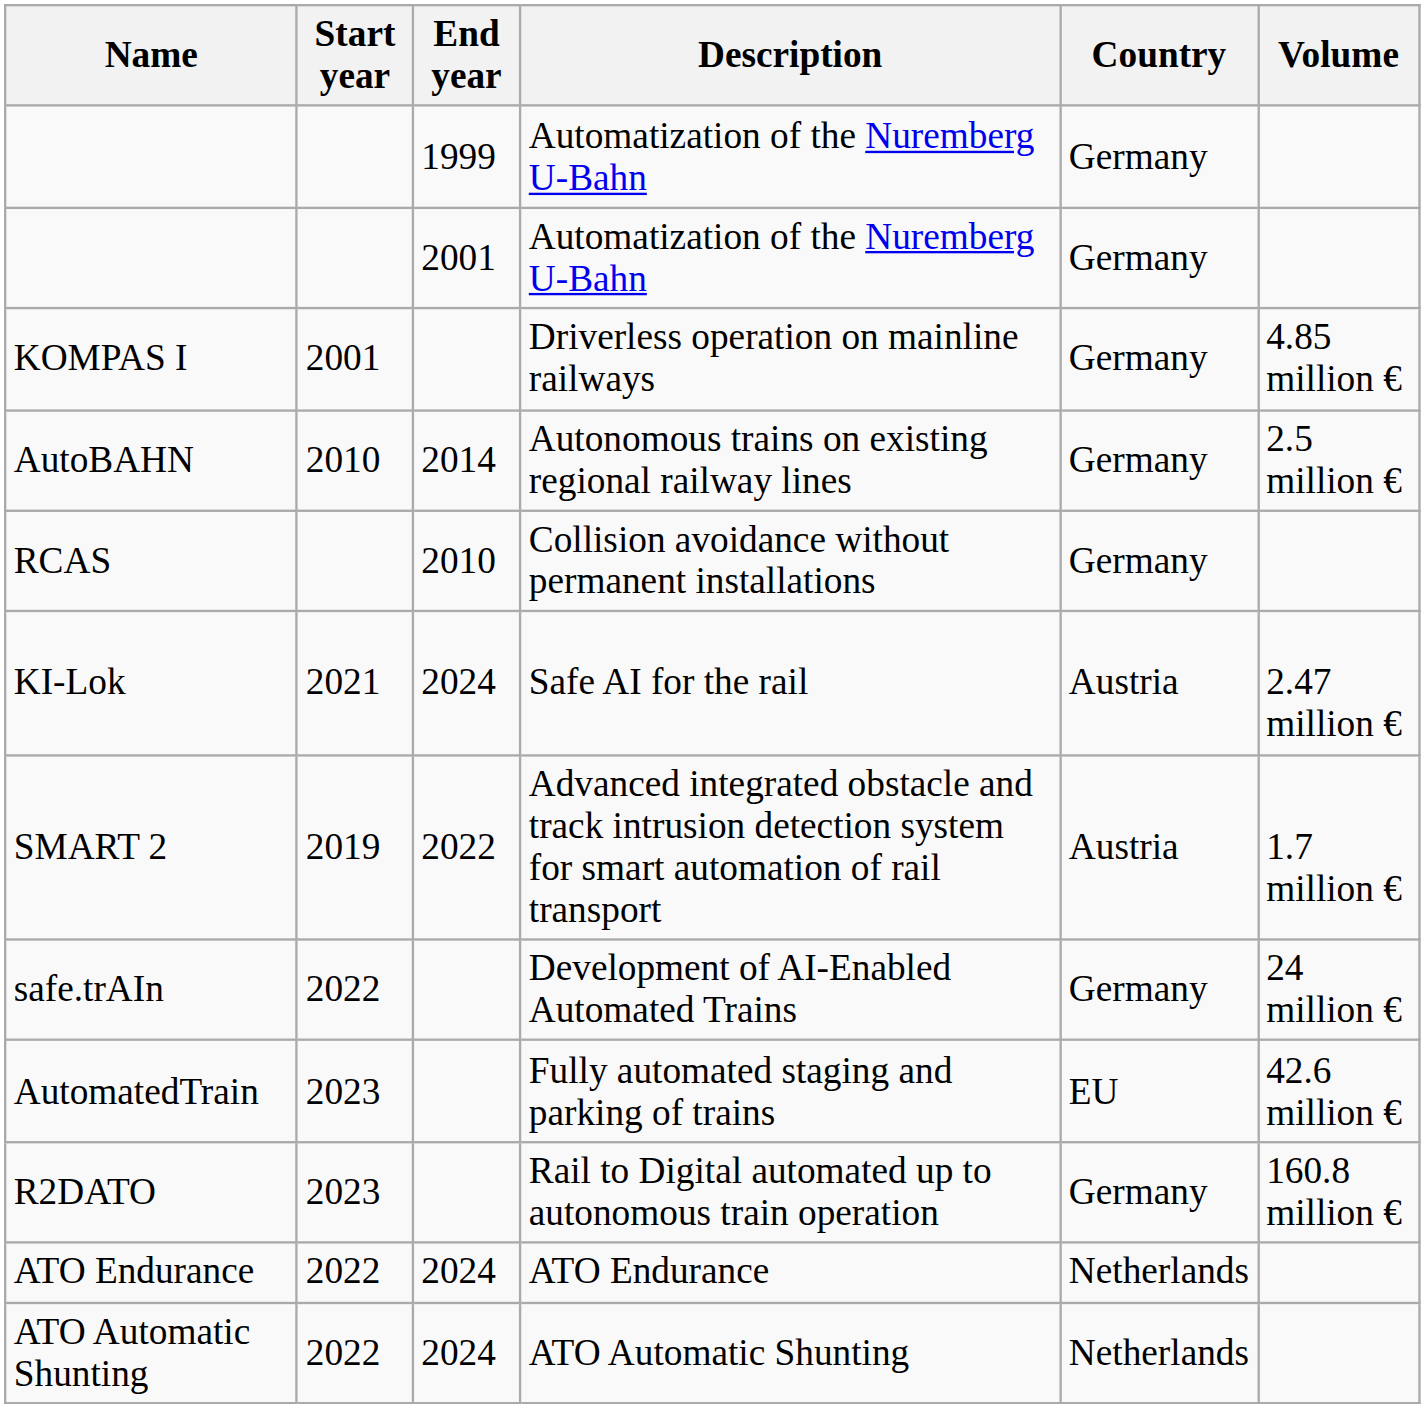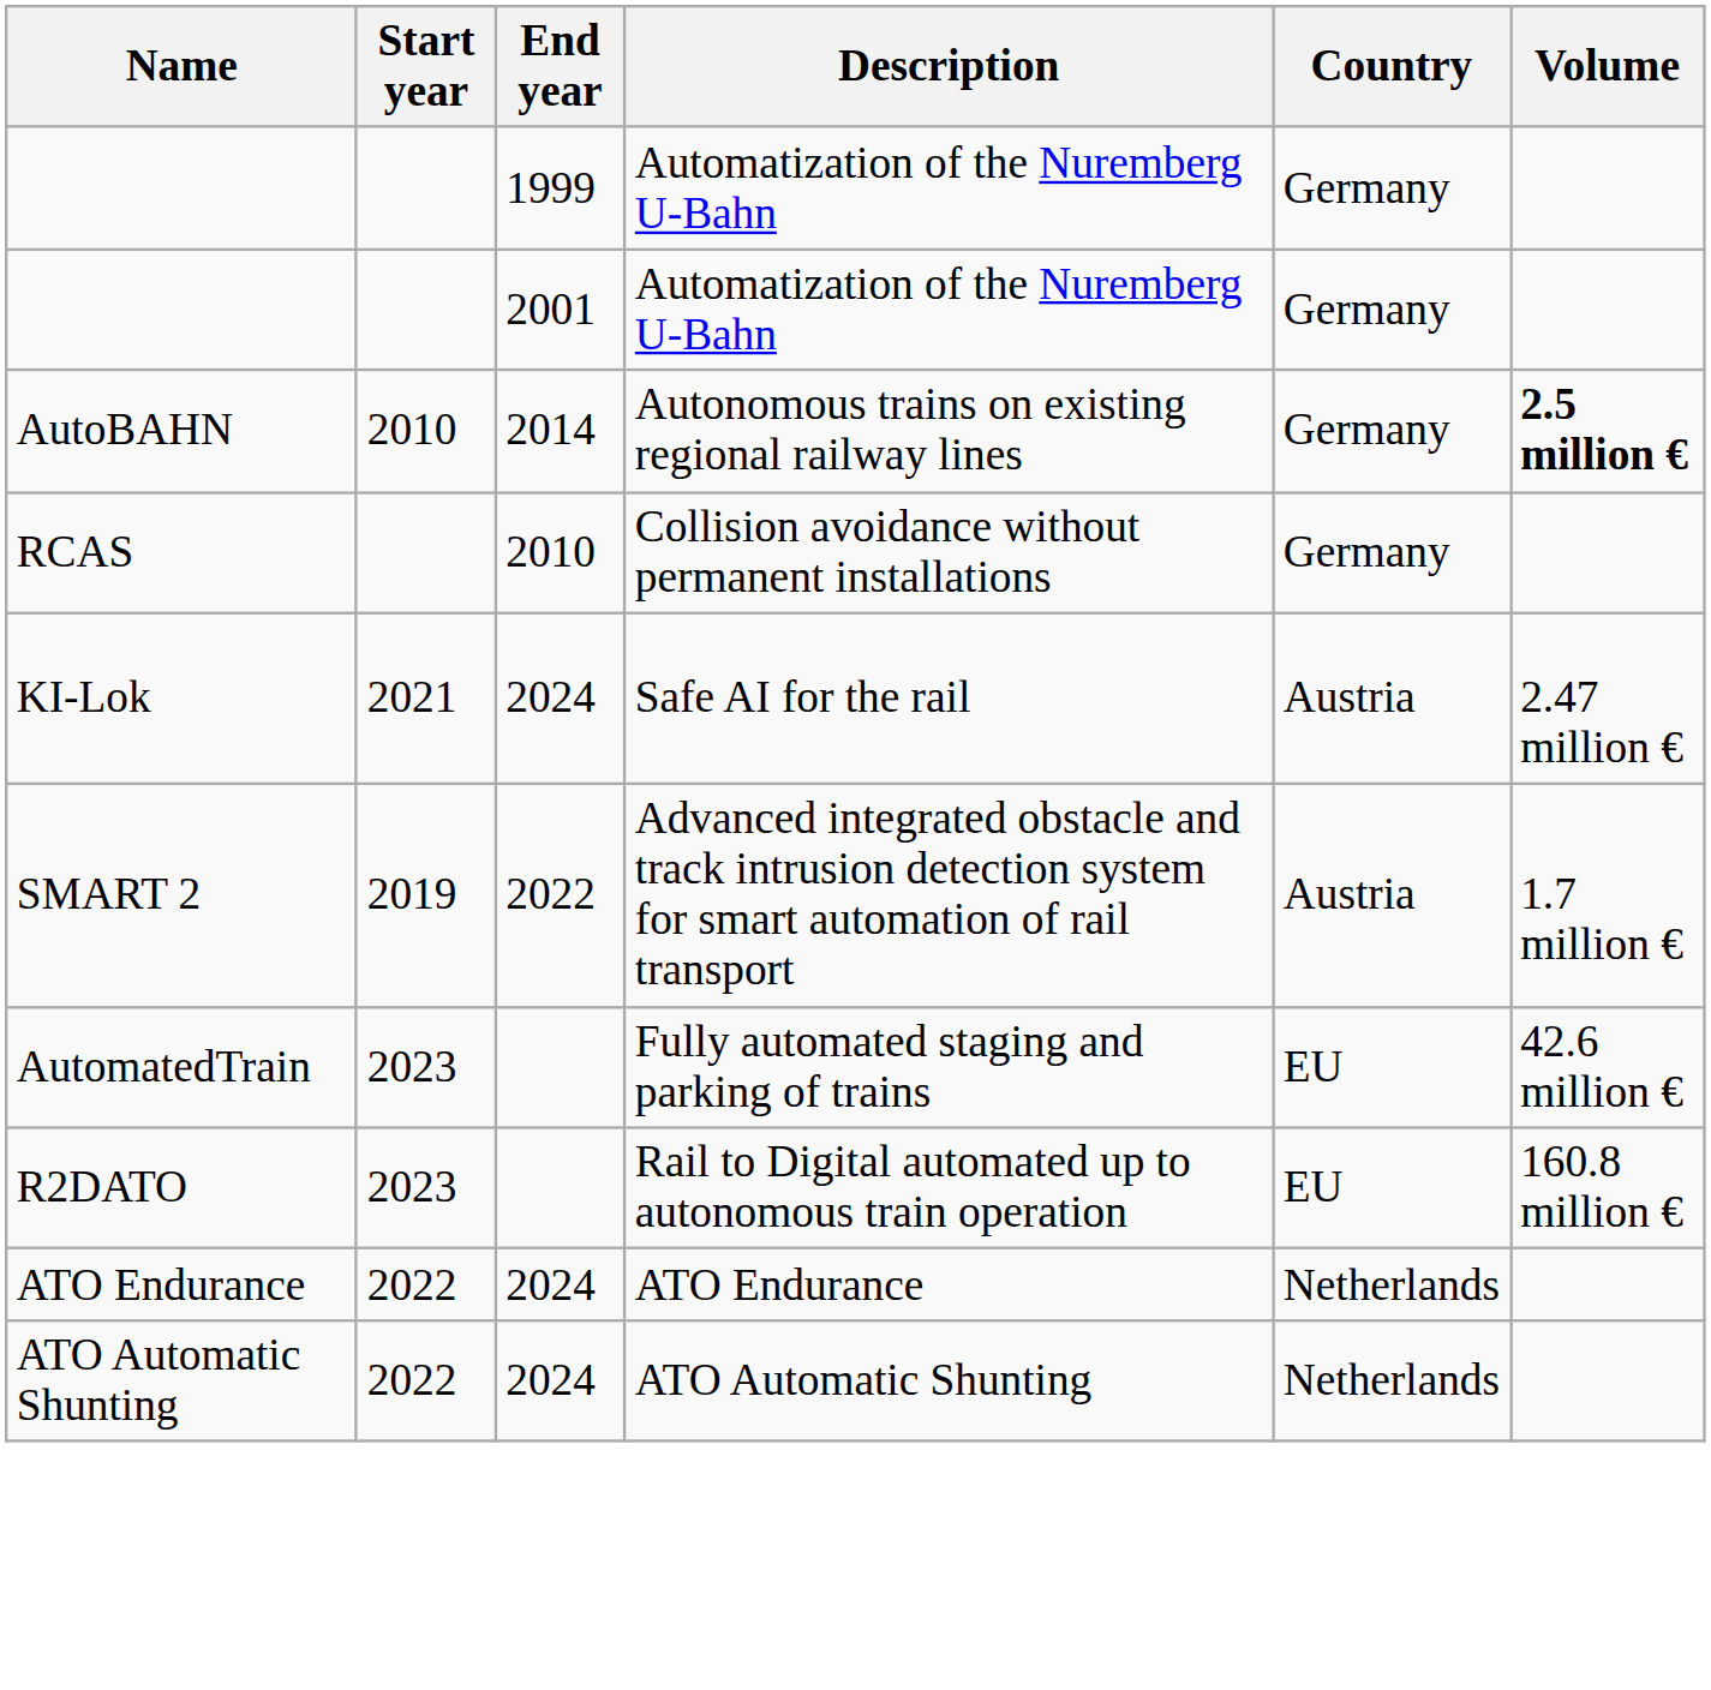 <table class="wikitable">
 <tr>
 <th>Name</th>
 <th>Start year</th>
 <th>End year</th>
 <th>Description</th>
 <th>Country</th>
 <th>Volume</th>
 </tr>
 <tr>
 <td></td>
 <td></td>
 <td>1999</td>
 <td>Automatization of the <a href='#'>Nuremberg U-Bahn</a></td>
 <td>Germany</td>
 <td></td>
 </tr>
 <tr>
 <td></td>
 <td></td>
 <td>2001</td>
 <td>Automatization of the <a href='#'>Nuremberg U-Bahn</a></td>
 <td>Germany</td>
 <td></td>
 </tr>
 <tr>
-<td>KOMPAS I</td>
-<td>2001</td>
-<td></td>
-<td>Driverless operation on mainline railways</td>
-<td>Germany</td>
-<td>4.85 million €</td>
-</tr>
-<tr>
 <td>AutoBAHN</td>
 <td>2010</td>
 <td>2014</td>
 <td>Autonomous trains on existing regional railway lines</td>
 <td>Germany</td>
-<td>2.5 million €</td>
+<td><strong>2.5 million €</strong></td>
 </tr>
 <tr>
 <td>RCAS</td>
 <td></td>
 <td>2010</td>
 <td>Collision avoidance without permanent installations</td>
 <td>Germany</td>
 <td></td>
 </tr>
 <tr>
 <td>KI-Lok</td>
 <td>2021</td>
 <td>2024</td>
 <td>Safe AI for the rail</td>
 <td>Austria</td>
 <td><br>2.47 million €</td>
 </tr>
 <tr>
 <td>SMART 2</td>
 <td>2019</td>
 <td>2022</td>
 <td>Advanced integrated obstacle and track intrusion detection system for smart automation of rail transport</td>
 <td>Austria</td>
 <td><br>1.7 million €</td>
 </tr>
 <tr>
-<td>safe.trAIn</td>
-<td>2022</td>
-<td></td>
-<td>Development of AI-Enabled Automated Trains</td>
-<td>Germany</td>
-<td>24 million €</td>
-</tr>
-<tr>
 <td>AutomatedTrain</td>
 <td>2023</td>
 <td></td>
 <td>Fully automated staging and parking of trains</td>
 <td>EU</td>
 <td>42.6 million €</td>
 </tr>
 <tr>
 <td>R2DATO</td>
 <td>2023</td>
 <td></td>
 <td>Rail to Digital automated up to autonomous train operation</td>
-<td>Germany</td>
+<td>EU</td>
 <td>160.8 million €</td>
 </tr>
 <tr>
 <td>ATO Endurance</td>
 <td>2022</td>
 <td>2024</td>
 <td>ATO Endurance</td>
 <td>Netherlands</td>
 <td></td>
 </tr>
 <tr>
 <td>ATO Automatic Shunting</td>
 <td>2022</td>
 <td>2024</td>
 <td>ATO Automatic Shunting</td>
 <td>Netherlands</td>
 <td></td>
 </tr>
 </table>
